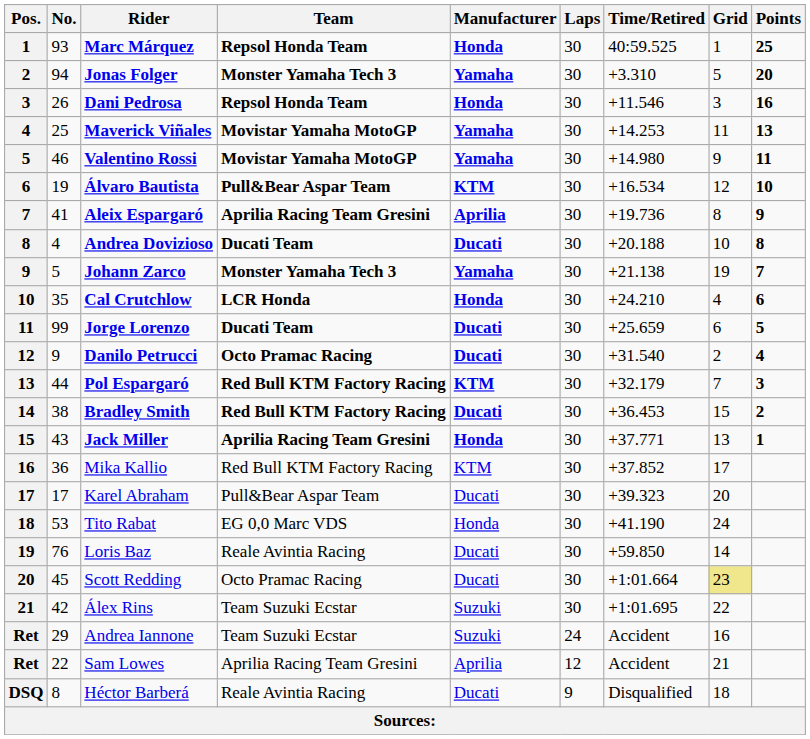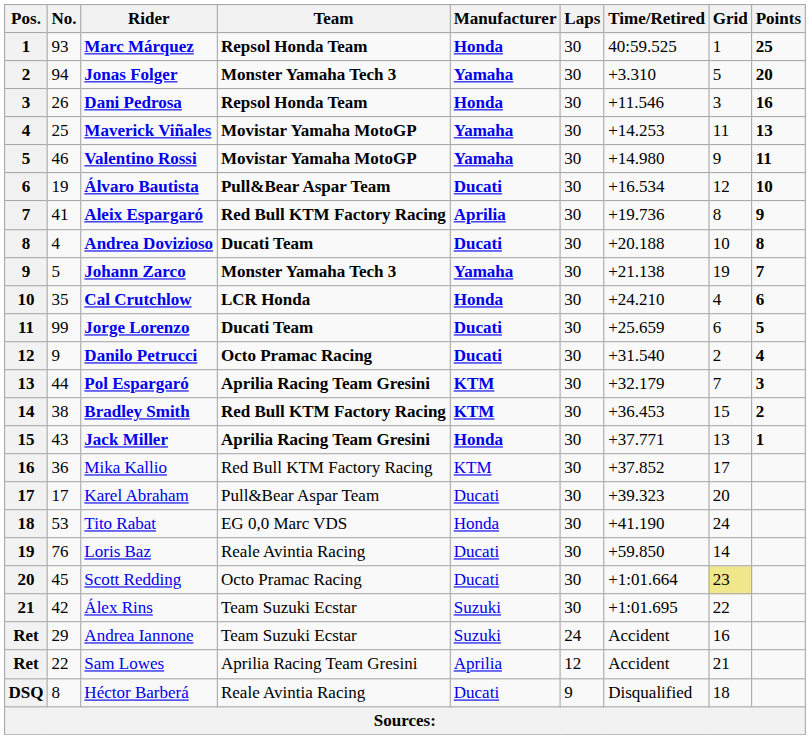 <table class="wikitable" style="font-size: 95%;">
 <tr>
 <th>Pos.</th>
 <th>No.</th>
 <th>Rider</th>
 <th>Team</th>
 <th>Manufacturer</th>
 <th>Laps</th>
 <th>Time/Retired</th>
 <th>Grid</th>
 <th>Points</th>
 </tr>
 <tr>
 <th>1</th>
 <td>93</td>
 <td> <strong><a href='#'>Marc Márquez</a></strong></td>
 <td><strong>Repsol Honda Team</strong></td>
 <td><strong><a href='#'>Honda</a></strong></td>
 <td>30</td>
 <td>40:59.525</td>
 <td>1</td>
 <td><strong>25</strong></td>
 </tr>
 <tr>
 <th>2</th>
 <td>94</td>
 <td> <strong><a href='#'>Jonas Folger</a></strong></td>
 <td><strong>Monster Yamaha Tech 3</strong></td>
 <td><strong><a href='#'>Yamaha</a></strong></td>
 <td>30</td>
 <td>+3.310</td>
 <td>5</td>
 <td><strong>20</strong></td>
 </tr>
 <tr>
 <th>3</th>
 <td>26</td>
 <td> <strong><a href='#'>Dani Pedrosa</a></strong></td>
 <td><strong>Repsol Honda Team</strong></td>
 <td><strong><a href='#'>Honda</a></strong></td>
 <td>30</td>
 <td>+11.546</td>
 <td>3</td>
 <td><strong>16</strong></td>
 </tr>
 <tr>
 <th>4</th>
 <td>25</td>
 <td> <strong><a href='#'>Maverick Viñales</a></strong></td>
 <td><strong>Movistar Yamaha MotoGP</strong></td>
 <td><strong><a href='#'>Yamaha</a></strong></td>
 <td>30</td>
 <td>+14.253</td>
 <td>11</td>
 <td><strong>13</strong></td>
 </tr>
 <tr>
 <th>5</th>
 <td>46</td>
 <td> <strong><a href='#'>Valentino Rossi</a></strong></td>
 <td><strong>Movistar Yamaha MotoGP</strong></td>
 <td><strong><a href='#'>Yamaha</a></strong></td>
 <td>30</td>
 <td>+14.980</td>
 <td>9</td>
 <td><strong>11</strong></td>
 </tr>
 <tr>
 <th>6</th>
 <td>19</td>
 <td> <strong><a href='#'>Álvaro Bautista</a></strong></td>
 <td><strong>Pull&Bear Aspar Team</strong></td>
-<td><strong><a href='#'>KTM</a></strong></td>
+<td><strong><a href='#'>Ducati</a></strong></td>
 <td>30</td>
 <td>+16.534</td>
 <td>12</td>
 <td><strong>10</strong></td>
 </tr>
 <tr>
 <th>7</th>
 <td>41</td>
 <td> <strong><a href='#'>Aleix Espargaró</a></strong></td>
-<td><strong>Aprilia Racing Team Gresini</strong></td>
+<td><strong>Red Bull KTM Factory Racing</strong></td>
 <td><strong><a href='#'>Aprilia</a></strong></td>
 <td>30</td>
 <td>+19.736</td>
 <td>8</td>
 <td><strong>9</strong></td>
 </tr>
 <tr>
 <th>8</th>
 <td>4</td>
 <td> <strong><a href='#'>Andrea Dovizioso</a></strong></td>
 <td><strong>Ducati Team</strong></td>
 <td><strong><a href='#'>Ducati</a></strong></td>
 <td>30</td>
 <td>+20.188</td>
 <td>10</td>
 <td><strong>8</strong></td>
 </tr>
 <tr>
 <th>9</th>
 <td>5</td>
 <td> <strong><a href='#'>Johann Zarco</a></strong></td>
 <td><strong>Monster Yamaha Tech 3</strong></td>
 <td><strong><a href='#'>Yamaha</a></strong></td>
 <td>30</td>
 <td>+21.138</td>
 <td>19</td>
 <td><strong>7</strong></td>
 </tr>
 <tr>
 <th>10</th>
 <td>35</td>
 <td> <strong><a href='#'>Cal Crutchlow</a></strong></td>
 <td><strong>LCR Honda</strong></td>
 <td><strong><a href='#'>Honda</a></strong></td>
 <td>30</td>
 <td>+24.210</td>
 <td>4</td>
 <td><strong>6</strong></td>
 </tr>
 <tr>
 <th>11</th>
 <td>99</td>
 <td> <strong><a href='#'>Jorge Lorenzo</a></strong></td>
 <td><strong>Ducati Team</strong></td>
 <td><strong><a href='#'>Ducati</a></strong></td>
 <td>30</td>
 <td>+25.659</td>
 <td>6</td>
 <td><strong>5</strong></td>
 </tr>
 <tr>
 <th>12</th>
 <td>9</td>
 <td> <strong><a href='#'>Danilo Petrucci</a></strong></td>
 <td><strong>Octo Pramac Racing</strong></td>
 <td><strong><a href='#'>Ducati</a></strong></td>
 <td>30</td>
 <td>+31.540</td>
 <td>2</td>
 <td><strong>4</strong></td>
 </tr>
 <tr>
 <th>13</th>
 <td>44</td>
 <td> <strong><a href='#'>Pol Espargaró</a></strong></td>
-<td><strong>Red Bull KTM Factory Racing</strong></td>
+<td><strong>Aprilia Racing Team Gresini</strong></td>
 <td><strong><a href='#'>KTM</a></strong></td>
 <td>30</td>
 <td>+32.179</td>
 <td>7</td>
 <td><strong>3</strong></td>
 </tr>
 <tr>
 <th>14</th>
 <td>38</td>
 <td> <strong><a href='#'>Bradley Smith</a></strong></td>
 <td><strong>Red Bull KTM Factory Racing</strong></td>
-<td><strong><a href='#'>Ducati</a></strong></td>
+<td><strong><a href='#'>KTM</a></strong></td>
 <td>30</td>
 <td>+36.453</td>
 <td>15</td>
 <td><strong>2</strong></td>
 </tr>
 <tr>
 <th>15</th>
 <td>43</td>
 <td> <strong><a href='#'>Jack Miller</a></strong></td>
 <td><strong>Aprilia Racing Team Gresini</strong></td>
 <td><strong><a href='#'>Honda</a></strong></td>
 <td>30</td>
 <td>+37.771</td>
 <td>13</td>
 <td><strong>1</strong></td>
 </tr>
 <tr>
 <th>16</th>
 <td>36</td>
 <td> <a href='#'>Mika Kallio</a></td>
 <td>Red Bull KTM Factory Racing</td>
 <td><a href='#'>KTM</a></td>
 <td>30</td>
 <td>+37.852</td>
 <td>17</td>
 <td></td>
 </tr>
 <tr>
 <th>17</th>
 <td>17</td>
 <td> <a href='#'>Karel Abraham</a></td>
 <td>Pull&Bear Aspar Team</td>
 <td><a href='#'>Ducati</a></td>
 <td>30</td>
 <td>+39.323</td>
 <td>20</td>
 <td></td>
 </tr>
 <tr>
 <th>18</th>
 <td>53</td>
 <td> <a href='#'>Tito Rabat</a></td>
 <td>EG 0,0 Marc VDS</td>
 <td><a href='#'>Honda</a></td>
 <td>30</td>
 <td>+41.190</td>
 <td>24</td>
 <td></td>
 </tr>
 <tr>
 <th>19</th>
 <td>76</td>
 <td> <a href='#'>Loris Baz</a></td>
 <td>Reale Avintia Racing</td>
 <td><a href='#'>Ducati</a></td>
 <td>30</td>
 <td>+59.850</td>
 <td>14</td>
 <td></td>
 </tr>
 <tr>
 <th>20</th>
 <td>45</td>
 <td> <a href='#'>Scott Redding</a></td>
 <td>Octo Pramac Racing</td>
 <td><a href='#'>Ducati</a></td>
 <td>30</td>
 <td>+1:01.664</td>
 <td style="background: khaki;">23</td>
 <td></td>
 </tr>
 <tr>
 <th>21</th>
 <td>42</td>
 <td> <a href='#'>Álex Rins</a></td>
 <td>Team Suzuki Ecstar</td>
 <td><a href='#'>Suzuki</a></td>
 <td>30</td>
 <td>+1:01.695</td>
 <td>22</td>
 <td></td>
 </tr>
 <tr>
 <th>Ret</th>
 <td>29</td>
 <td> <a href='#'>Andrea Iannone</a></td>
 <td>Team Suzuki Ecstar</td>
 <td><a href='#'>Suzuki</a></td>
 <td>24</td>
 <td>Accident</td>
 <td>16</td>
 <td></td>
 </tr>
 <tr>
 <th>Ret</th>
 <td>22</td>
 <td> <a href='#'>Sam Lowes</a></td>
 <td>Aprilia Racing Team Gresini</td>
 <td><a href='#'>Aprilia</a></td>
 <td>12</td>
 <td>Accident</td>
 <td>21</td>
 <td></td>
 </tr>
 <tr>
 <th>DSQ</th>
 <td>8</td>
 <td> <a href='#'>Héctor Barberá</a></td>
 <td>Reale Avintia Racing</td>
 <td><a href='#'>Ducati</a></td>
 <td>9</td>
 <td>Disqualified</td>
 <td>18</td>
 <td></td>
 </tr>
 <tr>
 <th colspan=9>Sources: </th>
 </tr>
 </table>
